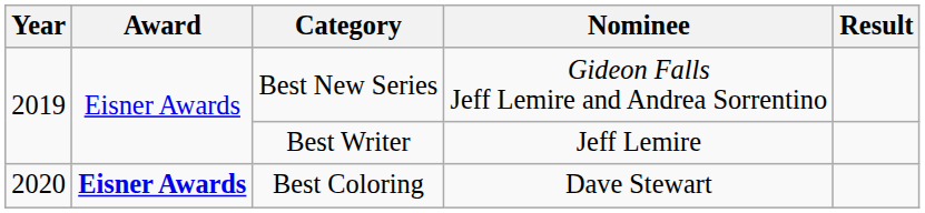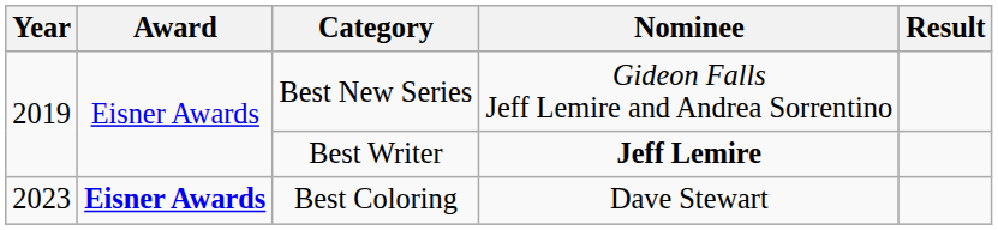 <table class="wikitable" style="text-align: center">
 <tr>
 <th>Year</th>
 <th>Award</th>
 <th>Category</th>
 <th>Nominee</th>
 <th>Result</th>
 </tr>
 <tr>
 <td rowspan=2>2019</td>
 <td rowspan=2><a href='#'>Eisner Awards</a></td>
 <td>Best New Series</td>
 <td><em>Gideon Falls</em><br>Jeff Lemire and Andrea Sorrentino</td>
 <td></td>
 </tr>
 <tr>
 <td>Best Writer</td>
-<td>Jeff Lemire</td>
+<td><strong>Jeff Lemire</strong></td>
 <td></td>
 </tr>
 <tr>
-<td>2020</td>
+<td>2023</td>
 <td><strong><a href='#'>Eisner Awards</a></strong></td>
 <td>Best Coloring</td>
 <td>Dave Stewart</td>
 <td></td>
 </tr>
 </table>
